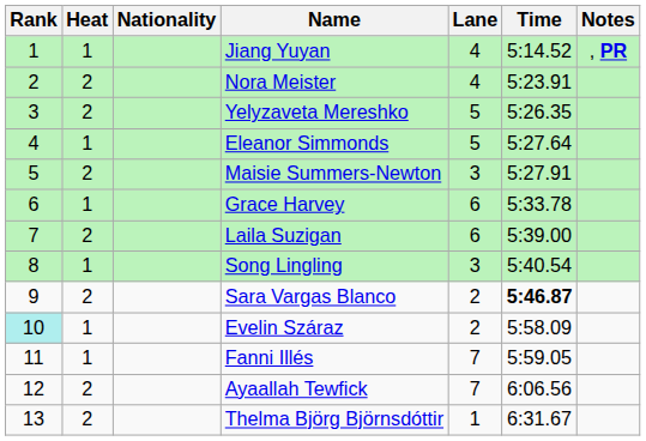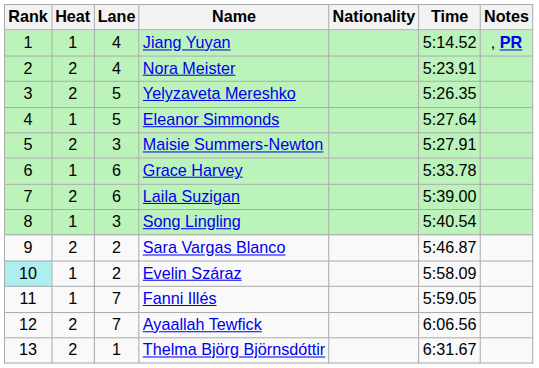 <table class="wikitable sortable" style="text-align:center">
 <tr>
 <th>Rank</th>
 <th>Heat</th>
+<th>Lane</th>
+<th>Name</th>
 <th>Nationality</th>
-<th>Name</th>
-<th>Lane</th>
 <th>Time</th>
 <th>Notes</th>
 </tr>
 <tr bgcolor=bbf3bb>
 <td>1</td>
 <td>1</td>
+<td>4</td>
+<td align=left><a href='#'>Jiang Yuyan</a></td>
 <td align=left></td>
-<td align=left><a href='#'>Jiang Yuyan</a></td>
-<td>4</td>
 <td>5:14.52</td>
 <td>, <strong><a href='#'>PR</a></strong></td>
 </tr>
 <tr bgcolor=bbf3bb>
 <td>2</td>
 <td>2</td>
+<td>4</td>
+<td align=left><a href='#'>Nora Meister</a></td>
 <td align=left></td>
-<td align=left><a href='#'>Nora Meister</a></td>
-<td>4</td>
 <td>5:23.91</td>
 <td></td>
 </tr>
 <tr bgcolor=bbf3bb>
 <td>3</td>
 <td>2</td>
+<td>5</td>
+<td align=left><a href='#'>Yelyzaveta Mereshko</a></td>
 <td align=left></td>
-<td align=left><a href='#'>Yelyzaveta Mereshko</a></td>
-<td>5</td>
 <td>5:26.35</td>
 <td></td>
 </tr>
 <tr bgcolor=bbf3bb>
 <td>4</td>
 <td>1</td>
+<td>5</td>
+<td align=left><a href='#'>Eleanor Simmonds</a></td>
 <td align=left></td>
-<td align=left><a href='#'>Eleanor Simmonds</a></td>
-<td>5</td>
 <td>5:27.64</td>
 <td></td>
 </tr>
 <tr bgcolor=bbf3bb>
 <td>5</td>
 <td>2</td>
+<td>3</td>
+<td align=left><a href='#'>Maisie Summers-Newton</a></td>
 <td align=left></td>
-<td align=left><a href='#'>Maisie Summers-Newton</a></td>
-<td>3</td>
 <td>5:27.91</td>
 <td></td>
 </tr>
 <tr bgcolor=bbf3bb>
 <td>6</td>
 <td>1</td>
+<td>6</td>
+<td align=left><a href='#'>Grace Harvey</a></td>
 <td align=left></td>
-<td align=left><a href='#'>Grace Harvey</a></td>
-<td>6</td>
 <td>5:33.78</td>
 <td></td>
 </tr>
 <tr bgcolor=bbf3bb>
 <td>7</td>
 <td>2</td>
+<td>6</td>
+<td align=left><a href='#'>Laila Suzigan</a></td>
 <td align=left></td>
-<td align=left><a href='#'>Laila Suzigan</a></td>
-<td>6</td>
 <td>5:39.00</td>
 <td></td>
 </tr>
 <tr bgcolor=bbf3bb>
 <td>8</td>
 <td>1</td>
+<td>3</td>
+<td align=left><a href='#'>Song Lingling</a></td>
 <td align=left></td>
-<td align=left><a href='#'>Song Lingling</a></td>
-<td>3</td>
 <td>5:40.54</td>
 <td></td>
 </tr>
 <tr>
 <td>9</td>
 <td>2</td>
+<td>2</td>
+<td align=left><a href='#'>Sara Vargas Blanco</a></td>
 <td align=left></td>
-<td align=left><a href='#'>Sara Vargas Blanco</a></td>
-<td>2</td>
-<td><strong>5:46.87</strong></td>
+<td>5:46.87</td>
 <td></td>
 </tr>
 <tr>
 <td style="background: paleturquoise;">10</td>
 <td>1</td>
+<td>2</td>
+<td align=left><a href='#'>Evelin Száraz</a></td>
 <td align=left></td>
-<td align=left><a href='#'>Evelin Száraz</a></td>
-<td>2</td>
 <td>5:58.09</td>
 <td></td>
 </tr>
 <tr>
 <td>11</td>
 <td>1</td>
+<td>7</td>
+<td align=left><a href='#'>Fanni Illés</a></td>
 <td align=left></td>
-<td align=left><a href='#'>Fanni Illés</a></td>
-<td>7</td>
 <td>5:59.05</td>
 <td></td>
 </tr>
 <tr>
 <td>12</td>
 <td>2</td>
+<td>7</td>
+<td align=left><a href='#'>Ayaallah Tewfick</a></td>
 <td align=left></td>
-<td align=left><a href='#'>Ayaallah Tewfick</a></td>
-<td>7</td>
 <td>6:06.56</td>
 <td></td>
 </tr>
 <tr>
 <td>13</td>
 <td>2</td>
+<td>1</td>
+<td align=left><a href='#'>Thelma Björg Björnsdóttir</a></td>
 <td align=left></td>
-<td align=left><a href='#'>Thelma Björg Björnsdóttir</a></td>
-<td>1</td>
 <td>6:31.67</td>
 <td></td>
 </tr>
 </table>
